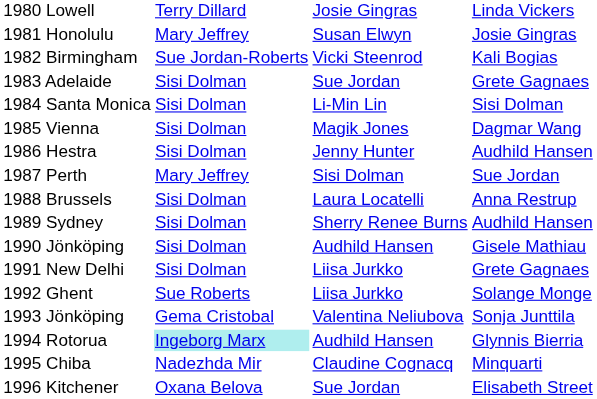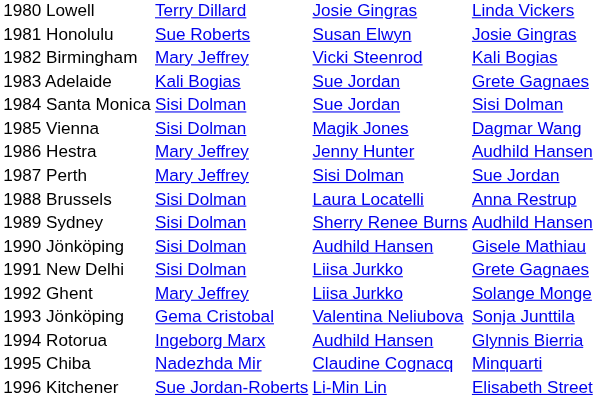 <table>
 <tr>
 <td>1980 Lowell</td>
 <td> <a href='#'>Terry Dillard</a></td>
 <td> <a href='#'>Josie Gingras</a></td>
 <td> <a href='#'>Linda Vickers</a></td>
 </tr>
 <tr>
 <td>1981 Honolulu</td>
-<td> <a href='#'>Mary Jeffrey</a></td>
+<td> <a href='#'>Sue Roberts</a></td>
 <td> <a href='#'>Susan Elwyn</a></td>
 <td> <a href='#'>Josie Gingras</a></td>
 </tr>
 <tr>
 <td>1982 Birmingham</td>
-<td> <a href='#'>Sue Jordan-Roberts</a></td>
+<td> <a href='#'>Mary Jeffrey</a></td>
 <td> <a href='#'>Vicki Steenrod</a></td>
 <td> <a href='#'>Kali Bogias</a></td>
 </tr>
 <tr>
 <td>1983 Adelaide</td>
-<td> <a href='#'>Sisi Dolman</a></td>
+<td> <a href='#'>Kali Bogias</a></td>
 <td> <a href='#'>Sue Jordan</a></td>
 <td> <a href='#'>Grete Gagnaes</a></td>
 </tr>
 <tr>
 <td>1984 Santa Monica</td>
 <td> <a href='#'>Sisi Dolman</a></td>
-<td> <a href='#'>Li-Min Lin</a></td>
+<td> <a href='#'>Sue Jordan</a></td>
 <td> <a href='#'>Sisi Dolman</a></td>
 </tr>
 <tr>
 <td>1985 Vienna</td>
 <td> <a href='#'>Sisi Dolman</a></td>
 <td> <a href='#'>Magik Jones</a></td>
 <td> <a href='#'>Dagmar Wang</a></td>
 </tr>
 <tr>
 <td>1986 Hestra</td>
-<td> <a href='#'>Sisi Dolman</a></td>
+<td> <a href='#'>Mary Jeffrey</a></td>
 <td> <a href='#'>Jenny Hunter</a></td>
 <td> <a href='#'>Audhild Hansen</a></td>
 </tr>
 <tr>
 <td>1987 Perth</td>
 <td> <a href='#'>Mary Jeffrey</a></td>
 <td> <a href='#'>Sisi Dolman</a></td>
 <td> <a href='#'>Sue Jordan</a></td>
 </tr>
 <tr>
 <td>1988 Brussels</td>
 <td> <a href='#'>Sisi Dolman</a></td>
 <td> <a href='#'>Laura Locatelli</a></td>
 <td> <a href='#'>Anna Restrup</a></td>
 </tr>
 <tr>
 <td>1989 Sydney</td>
 <td> <a href='#'>Sisi Dolman</a></td>
 <td> <a href='#'>Sherry Renee Burns</a></td>
 <td> <a href='#'>Audhild Hansen</a></td>
 </tr>
 <tr>
 <td>1990 Jönköping</td>
 <td> <a href='#'>Sisi Dolman</a></td>
 <td> <a href='#'>Audhild Hansen</a></td>
 <td> <a href='#'>Gisele Mathiau</a></td>
 </tr>
 <tr>
 <td>1991 New Delhi</td>
 <td> <a href='#'>Sisi Dolman</a></td>
 <td> <a href='#'>Liisa Jurkko</a></td>
 <td> <a href='#'>Grete Gagnaes</a></td>
 </tr>
 <tr>
 <td>1992 Ghent</td>
-<td> <a href='#'>Sue Roberts</a></td>
+<td> <a href='#'>Mary Jeffrey</a></td>
 <td> <a href='#'>Liisa Jurkko</a></td>
 <td> <a href='#'>Solange Monge</a></td>
 </tr>
 <tr>
 <td>1993 Jönköping</td>
 <td> <a href='#'>Gema Cristobal</a></td>
 <td> <a href='#'>Valentina Neliubova</a></td>
 <td> <a href='#'>Sonja Junttila</a></td>
 </tr>
 <tr>
 <td>1994 Rotorua</td>
-<td style="background: paleturquoise;"> <a href='#'>Ingeborg Marx</a></td>
+<td> <a href='#'>Ingeborg Marx</a></td>
 <td> <a href='#'>Audhild Hansen</a></td>
 <td> <a href='#'>Glynnis Bierria</a></td>
 </tr>
 <tr>
 <td>1995 Chiba</td>
 <td> <a href='#'>Nadezhda Mir</a></td>
 <td> <a href='#'>Claudine Cognacq</a></td>
 <td> <a href='#'>Minquarti</a></td>
 </tr>
 <tr>
 <td>1996 Kitchener</td>
-<td> <a href='#'>Oxana Belova</a></td>
-<td> <a href='#'>Sue Jordan</a></td>
+<td> <a href='#'>Sue Jordan-Roberts</a></td>
+<td> <a href='#'>Li-Min Lin</a></td>
 <td> <a href='#'>Elisabeth Street</a></td>
 </tr>
 </table>
